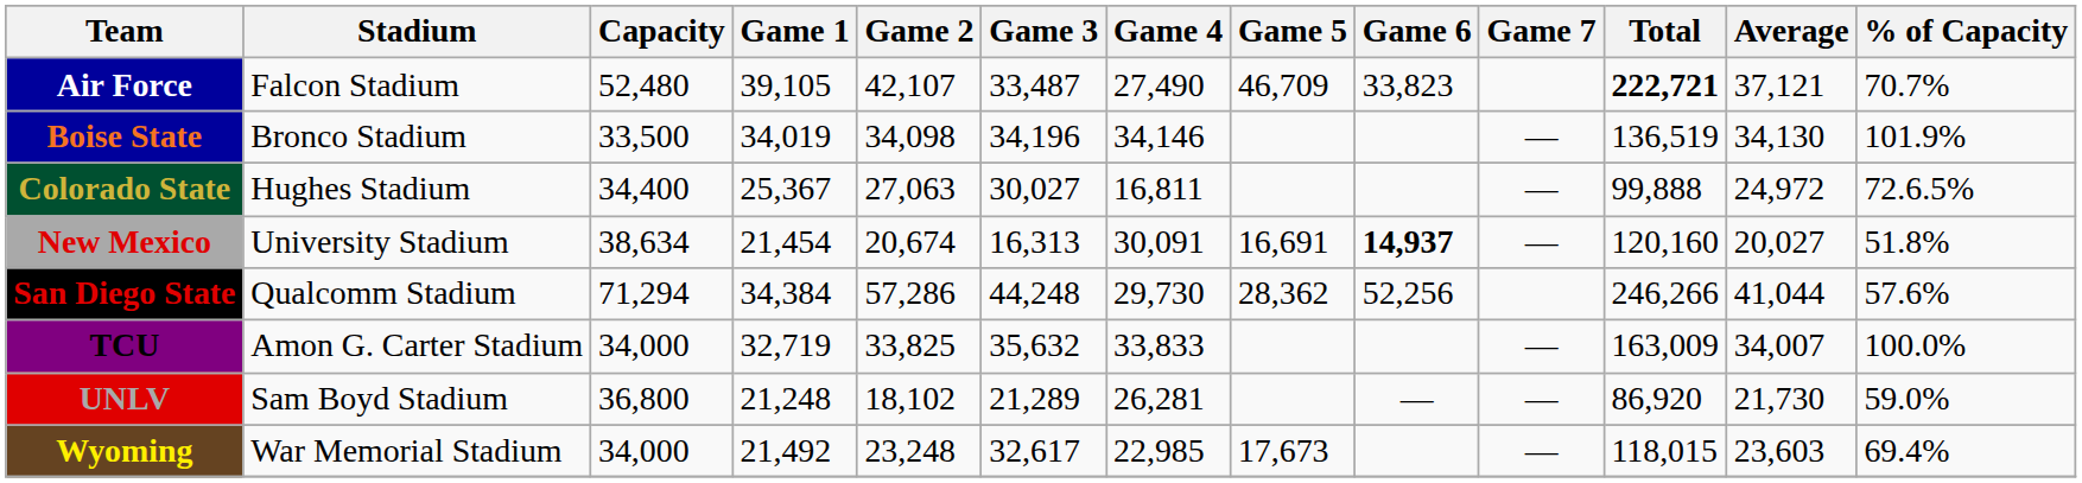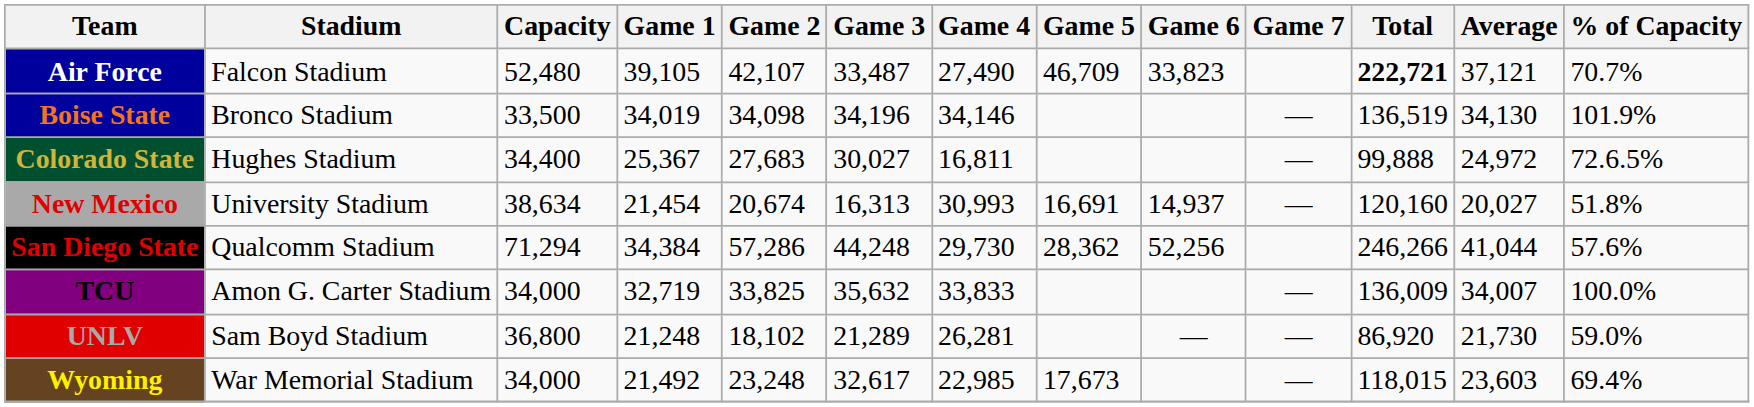 <table class="wikitable sortable">
 <tr>
 <th>Team</th>
 <th>Stadium</th>
 <th>Capacity</th>
 <th>Game 1</th>
 <th>Game 2</th>
 <th>Game 3</th>
 <th>Game 4</th>
 <th>Game 5</th>
 <th>Game 6</th>
 <th>Game 7</th>
 <th>Total</th>
 <th>Average</th>
 <th>% of Capacity</th>
 </tr>
 <tr>
 <th style="background:#00009C; color:white;">Air Force</th>
 <td>Falcon Stadium</td>
 <td>52,480</td>
 <td>39,105</td>
 <td>42,107</td>
 <td>33,487</td>
 <td>27,490</td>
 <td>46,709</td>
 <td>33,823</td>
 <td></td>
 <td><strong>222,721</strong></td>
 <td>37,121</td>
 <td>70.7%</td>
 </tr>
 <tr>
 <th style="background:#00009C; color:#f47321;">Boise State</th>
 <td>Bronco Stadium</td>
 <td>33,500</td>
 <td>34,019</td>
 <td>34,098</td>
 <td>34,196</td>
 <td>34,146</td>
 <td></td>
 <td></td>
 <td align=center>—</td>
 <td>136,519</td>
 <td>34,130</td>
 <td>101.9%</td>
 </tr>
 <tr>
 <th style="background:#005030; color:#CFB53B;">Colorado State</th>
 <td>Hughes Stadium</td>
 <td>34,400</td>
 <td>25,367</td>
-<td>27,063</td>
+<td>27,683</td>
 <td>30,027</td>
 <td>16,811</td>
 <td></td>
 <td></td>
 <td align=center>—</td>
 <td>99,888</td>
 <td>24,972</td>
 <td>72.6.5%</td>
 </tr>
 <tr>
 <th style="background:#A9A9A9; color:#e00000;">New Mexico</th>
 <td>University Stadium</td>
 <td>38,634</td>
 <td>21,454</td>
 <td>20,674</td>
 <td>16,313</td>
-<td>30,091</td>
+<td>30,993</td>
 <td>16,691</td>
-<td><strong>14,937</strong></td>
+<td>14,937</td>
 <td align=center>—</td>
 <td>120,160</td>
 <td>20,027</td>
 <td>51.8%</td>
 </tr>
 <tr>
 <th style="background:#000000; color:#e00000;">San Diego State</th>
 <td>Qualcomm Stadium</td>
 <td>71,294</td>
 <td>34,384</td>
 <td>57,286</td>
 <td>44,248</td>
 <td>29,730</td>
 <td>28,362</td>
 <td>52,256</td>
 <td></td>
 <td>246,266</td>
 <td>41,044</td>
 <td>57.6%</td>
 </tr>
 <tr>
 <th style="background:#800080; color:black;">TCU</th>
 <td>Amon G. Carter Stadium</td>
 <td>34,000</td>
 <td>32,719</td>
 <td>33,825</td>
 <td>35,632</td>
 <td>33,833</td>
 <td></td>
 <td></td>
 <td align=center>—</td>
-<td>163,009</td>
+<td>136,009</td>
 <td>34,007</td>
 <td>100.0%</td>
 </tr>
 <tr>
 <th style="background:#e00000; color:#A9A9A9;">UNLV</th>
 <td>Sam Boyd Stadium</td>
 <td>36,800</td>
 <td>21,248</td>
 <td>18,102</td>
 <td>21,289</td>
 <td>26,281</td>
 <td></td>
 <td align=center>—</td>
 <td align=center>—</td>
 <td>86,920</td>
 <td>21,730</td>
 <td>59.0%</td>
 </tr>
 <tr>
 <th style="background:#654321; color:#FFEF00">Wyoming</th>
 <td>War Memorial Stadium</td>
 <td>34,000</td>
 <td>21,492</td>
 <td>23,248</td>
 <td>32,617</td>
 <td>22,985</td>
 <td>17,673</td>
 <td></td>
 <td align=center>—</td>
 <td>118,015</td>
 <td>23,603</td>
 <td>69.4%</td>
 </tr>
 <tr>
 </tr>
 </table>
